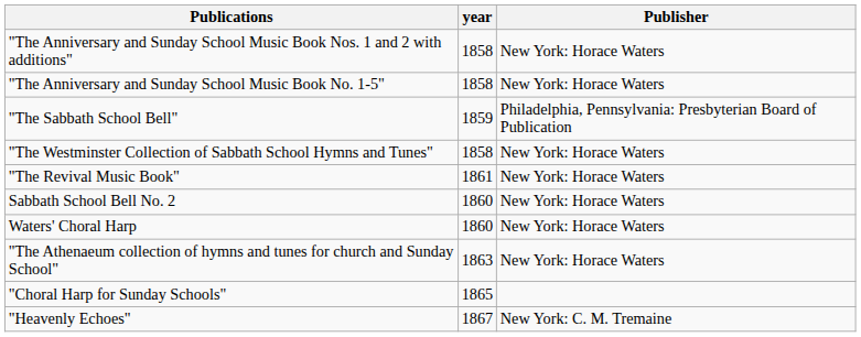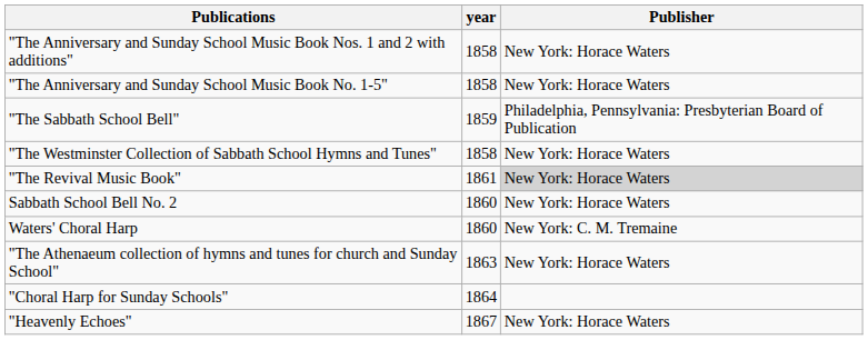 <table class="wikitable">
 <tr>
 <th>Publications</th>
 <th>year</th>
 <th>Publisher</th>
 </tr>
 <tr>
 <td>"The Anniversary and Sunday School Music Book Nos. 1 and 2 with additions"</td>
 <td>1858</td>
 <td>New York: Horace Waters</td>
 </tr>
 <tr>
 <td>"The Anniversary and Sunday School Music Book No. 1-5"</td>
 <td>1858</td>
 <td>New York: Horace Waters</td>
 </tr>
 <tr>
 <td>"The Sabbath School Bell"</td>
 <td>1859</td>
 <td>Philadelphia, Pennsylvania: Presbyterian Board of Publication</td>
 </tr>
 <tr>
 <td>"The Westminster Collection of Sabbath School Hymns and Tunes"</td>
 <td>1858</td>
 <td>New York: Horace Waters</td>
 </tr>
 <tr>
 <td>"The Revival Music Book"</td>
 <td>1861</td>
-<td>New York: Horace Waters</td>
+<td style="background: lightgrey;">New York: Horace Waters</td>
 </tr>
 <tr>
 <td>Sabbath School Bell No. 2</td>
 <td>1860</td>
 <td>New York: Horace Waters</td>
 </tr>
 <tr>
 <td>Waters' Choral Harp</td>
 <td>1860</td>
-<td>New York: Horace Waters</td>
+<td>New York: C. M. Tremaine</td>
 </tr>
 <tr>
 <td>"The Athenaeum collection of hymns and tunes for church and Sunday School"</td>
 <td>1863</td>
 <td>New York: Horace Waters</td>
 </tr>
 <tr>
 <td>"Choral Harp for Sunday Schools"</td>
-<td>1865</td>
+<td>1864</td>
 <td></td>
 </tr>
 <tr>
 <td>"Heavenly Echoes"</td>
 <td>1867</td>
-<td>New York: C. M. Tremaine</td>
+<td>New York: Horace Waters</td>
 </tr>
 </table>
